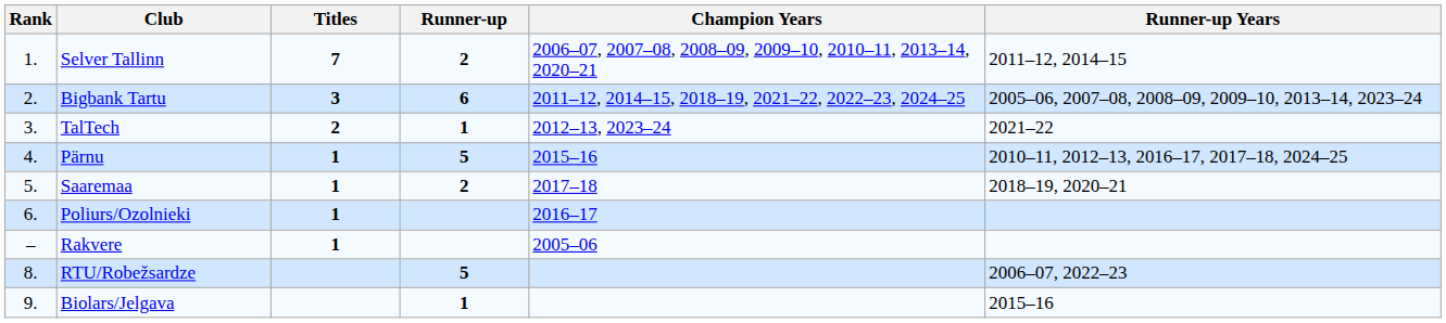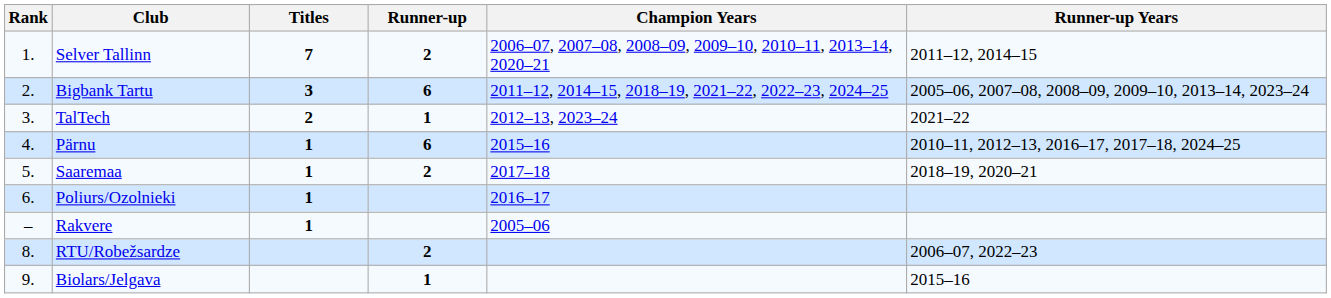 <table class="wikitable sortable">
 <tr>
 <th width=3%>Rank</th>
 <th width=15%>Club</th>
 <th width=9%>Titles</th>
 <th width=9%>Runner-up</th>
 <th width=32%>Champion Years</th>
 <th width=32%>Runner-up Years</th>
 </tr>
 <tr bgcolor=#F5FAFF>
 <td align=center>1.</td>
 <td> <a href='#'>Selver Tallinn</a></td>
 <td align=center><strong>7</strong></td>
 <td align=center><strong>2</strong></td>
 <td><a href='#'>2006–07</a>, <a href='#'>2007–08</a>, <a href='#'>2008–09</a>, <a href='#'>2009–10</a>, <a href='#'>2010–11</a>, <a href='#'>2013–14</a>, <a href='#'>2020–21</a></td>
 <td>2011–12, 2014–15</td>
 </tr>
 <tr bgcolor=#D0E7FF>
 <td align=center>2.</td>
 <td> <a href='#'>Bigbank Tartu</a></td>
 <td align=center><strong>3</strong></td>
 <td align=center><strong>6</strong></td>
 <td><a href='#'>2011–12</a>, <a href='#'>2014–15</a>, <a href='#'>2018–19</a>, <a href='#'>2021–22</a>, <a href='#'>2022–23</a>, <a href='#'>2024–25</a></td>
 <td>2005–06, 2007–08, 2008–09, 2009–10, 2013–14, 2023–24</td>
 </tr>
 <tr bgcolor=#F5FAFF>
 <td align=center>3.</td>
 <td> <a href='#'>TalTech</a></td>
 <td align=center><strong>2</strong></td>
 <td align=center><strong>1</strong></td>
 <td><a href='#'>2012–13</a>, <a href='#'>2023–24</a></td>
 <td>2021–22</td>
 </tr>
 <tr bgcolor=#D0E7FF>
 <td align=center>4.</td>
 <td> <a href='#'>Pärnu</a></td>
 <td align=center><strong>1</strong></td>
-<td align=center><strong>5</strong></td>
+<td align=center><strong>6</strong></td>
 <td><a href='#'>2015–16</a></td>
 <td>2010–11, 2012–13, 2016–17, 2017–18, 2024–25</td>
 </tr>
 <tr bgcolor=#F5FAFF>
 <td align=center>5.</td>
 <td> <a href='#'>Saaremaa</a></td>
 <td align=center><strong>1</strong></td>
 <td align=center><strong>2</strong></td>
 <td><a href='#'>2017–18</a></td>
 <td>2018–19, 2020–21</td>
 </tr>
 <tr bgcolor=#D0E7FF>
 <td align=center>6.</td>
 <td> <a href='#'>Poliurs/Ozolnieki</a></td>
 <td align=center><strong>1</strong></td>
 <td align=center></td>
 <td><a href='#'>2016–17</a></td>
 <td></td>
 </tr>
 <tr bgcolor=#F5FAFF>
 <td align=center>–</td>
 <td> <a href='#'>Rakvere</a></td>
 <td align=center><strong>1</strong></td>
 <td align=center></td>
 <td><a href='#'>2005–06</a></td>
 <td></td>
 </tr>
 <tr bgcolor=#D0E7FF>
 <td align=center>8.</td>
 <td> <a href='#'>RTU/Robežsardze</a></td>
 <td align=center></td>
-<td align=center><strong>5</strong></td>
+<td align=center><strong>2</strong></td>
 <td></td>
 <td>2006–07, 2022–23</td>
 </tr>
 <tr bgcolor=#F5FAFF>
 <td align=center>9.</td>
 <td> <a href='#'>Biolars/Jelgava</a></td>
 <td align=center></td>
 <td align=center><strong>1</strong></td>
 <td></td>
 <td>2015–16</td>
 </tr>
 </table>
